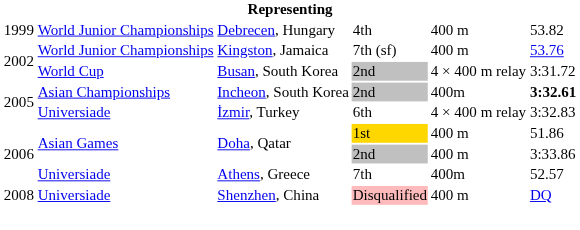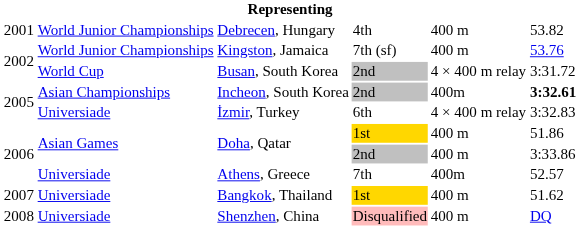 <table>
 <tr>
 <th colspan="6">Representing </th>
 </tr>
 <tr>
-<td>1999</td>
+<td>2001</td>
 <td><a href='#'>World Junior Championships</a></td>
 <td><a href='#'>Debrecen</a>, Hungary</td>
 <td>4th</td>
 <td>400 m</td>
 <td>53.82</td>
 </tr>
 <tr>
 <td rowspan=2>2002</td>
 <td><a href='#'>World Junior Championships</a></td>
 <td><a href='#'>Kingston</a>, Jamaica</td>
 <td>7th (sf)</td>
 <td>400 m</td>
 <td><a href='#'>53.76</a></td>
 </tr>
 <tr>
 <td><a href='#'>World Cup</a></td>
 <td><a href='#'>Busan</a>, South Korea</td>
 <td bgcolor="silver">2nd</td>
 <td>4 × 400 m relay</td>
 <td>3:31.72</td>
 </tr>
 <tr>
 <td rowspan=2>2005</td>
 <td><a href='#'>Asian Championships</a></td>
 <td><a href='#'>Incheon</a>, South Korea</td>
 <td bgcolor="silver">2nd</td>
 <td>400m</td>
 <td><strong>3:32.61</strong></td>
 </tr>
 <tr>
 <td><a href='#'>Universiade</a></td>
 <td><a href='#'>İzmir</a>, Turkey</td>
 <td>6th</td>
 <td>4 × 400 m relay</td>
 <td>3:32.83</td>
 </tr>
 <tr>
 <td rowspan=3>2006</td>
 <td rowspan=2><a href='#'>Asian Games</a></td>
 <td rowspan=2><a href='#'>Doha</a>, Qatar</td>
 <td bgcolor="gold">1st</td>
 <td>400 m</td>
 <td>51.86</td>
 </tr>
 <tr>
 <td bgcolor="silver">2nd</td>
 <td>400 m</td>
 <td>3:33.86</td>
 </tr>
 <tr>
 <td><a href='#'>Universiade</a></td>
 <td><a href='#'>Athens</a>, Greece</td>
 <td>7th</td>
 <td>400m</td>
 <td>52.57</td>
 </tr>
 <tr>
+<td>2007</td>
+<td><a href='#'>Universiade</a></td>
+<td><a href='#'>Bangkok</a>, Thailand</td>
+<td bgcolor="gold">1st</td>
+<td>400 m</td>
+<td>51.62</td>
+</tr>
+<tr>
 <td>2008</td>
 <td><a href='#'>Universiade</a></td>
 <td><a href='#'>Shenzhen</a>, China</td>
 <td bgcolor="#FFBBBB">Disqualified</td>
 <td>400 m</td>
 <td><a href='#'>DQ</a></td>
 </tr>
 </table>
